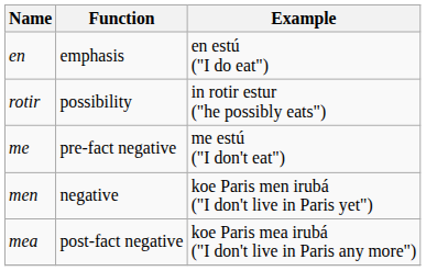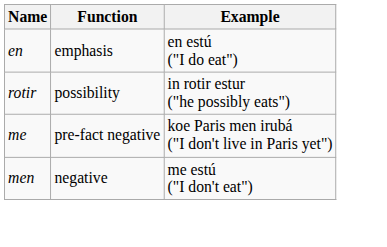 <table class=wikitable>
 <tr>
 <th>Name</th>
 <th>Function</th>
 <th>Example</th>
 </tr>
 <tr>
 <td><em>en</em></td>
 <td>emphasis</td>
 <td>en estú<br>("I do eat")</td>
 </tr>
 <tr>
 <td><em>rotir</em></td>
 <td>possibility</td>
 <td>in rotir estur<br>("he possibly eats")</td>
 </tr>
 <tr>
 <td><em>me</em></td>
 <td>pre-fact negative</td>
-<td>me estú<br>("I don't eat")</td>
+<td>koe Paris men irubá<br>("I don't live in Paris yet")</td>
 </tr>
 <tr>
 <td><em>men</em></td>
 <td>negative</td>
-<td>koe Paris men irubá<br>("I don't live in Paris yet")</td>
-</tr>
-<tr>
-<td><em>mea</em></td>
-<td>post-fact negative</td>
-<td>koe Paris mea irubá<br>("I don't live in Paris any more")</td>
+<td>me estú<br>("I don't eat")</td>
 </tr>
 <tr>
 </tr>
 </table>
